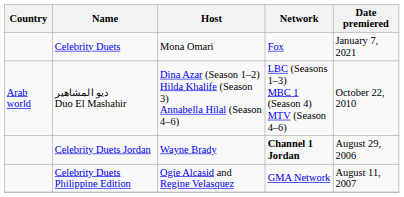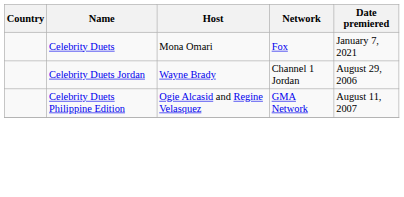 <table class="wikitable">
 <tr>
 <th>Country</th>
 <th>Name</th>
 <th>Host</th>
 <th>Network</th>
 <th>Date premiered</th>
 </tr>
 <tr>
 <td></td>
 <td><a href='#'>Celebrity Duets</a></td>
 <td>Mona Omari</td>
 <td><a href='#'>Fox</a></td>
 <td>January 7, 2021</td>
 </tr>
 <tr>
-<td> <a href='#'>Arab world</a></td>
-<td>ديو المشاهير<br>Duo El Mashahir</td>
-<td><a href='#'>Dina Azar</a> (Season 1–2)<br><a href='#'>Hilda Khalife</a> (Season 3)<br><a href='#'>Annabella Hilal</a> (Season 4–6)</td>
-<td><a href='#'>LBC</a> (Seasons 1–3)<br><a href='#'>MBC 1</a> (Season 4)<br><a href='#'>MTV</a> (Season 4–6)</td>
-<td>October 22, 2010</td>
-</tr>
-<tr>
 <td></td>
 <td><a href='#'>Celebrity Duets Jordan</a></td>
 <td><a href='#'>Wayne Brady</a></td>
-<td><strong>Channel 1 Jordan</strong></td>
+<td>Channel 1 Jordan</td>
 <td>August 29, 2006</td>
 </tr>
 <tr>
 <td></td>
 <td><a href='#'>Celebrity Duets Philippine Edition</a></td>
 <td><a href='#'>Ogie Alcasid</a> and <a href='#'>Regine Velasquez</a></td>
 <td><a href='#'>GMA Network</a></td>
 <td>August 11, 2007</td>
 </tr>
 <tr>
 </tr>
 </table>
